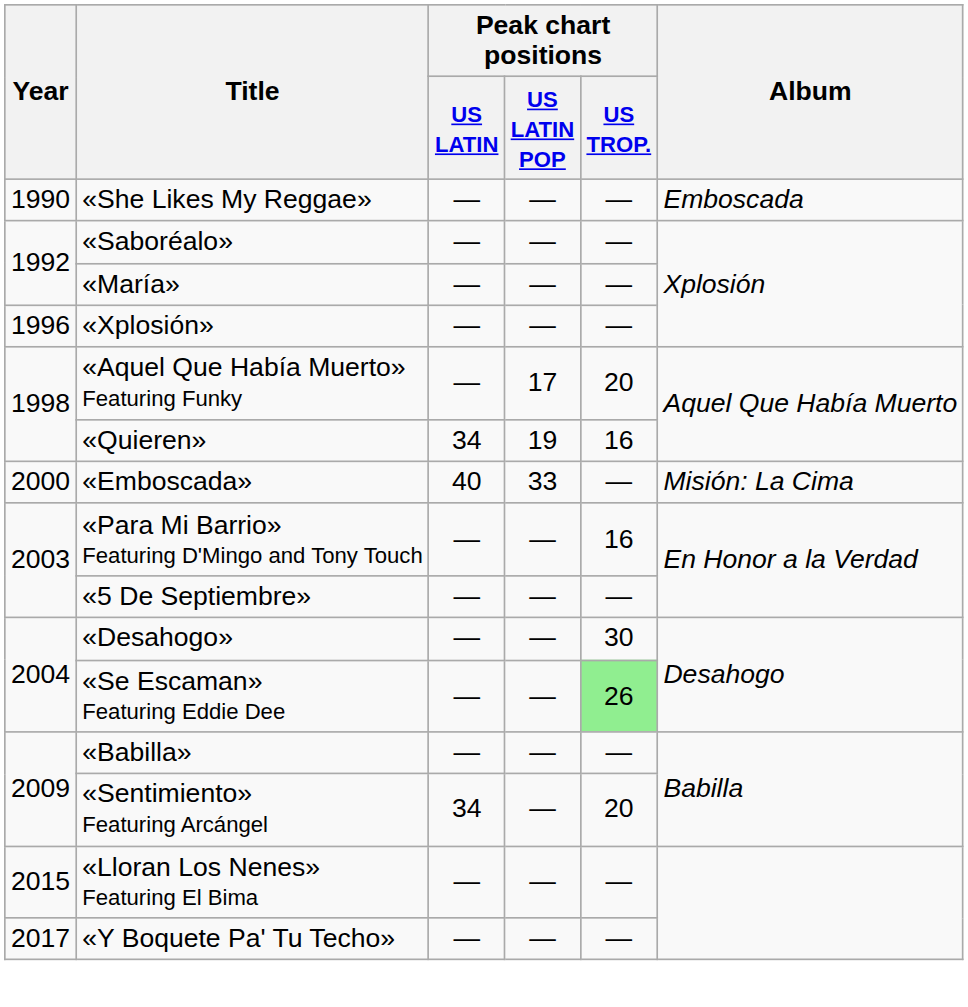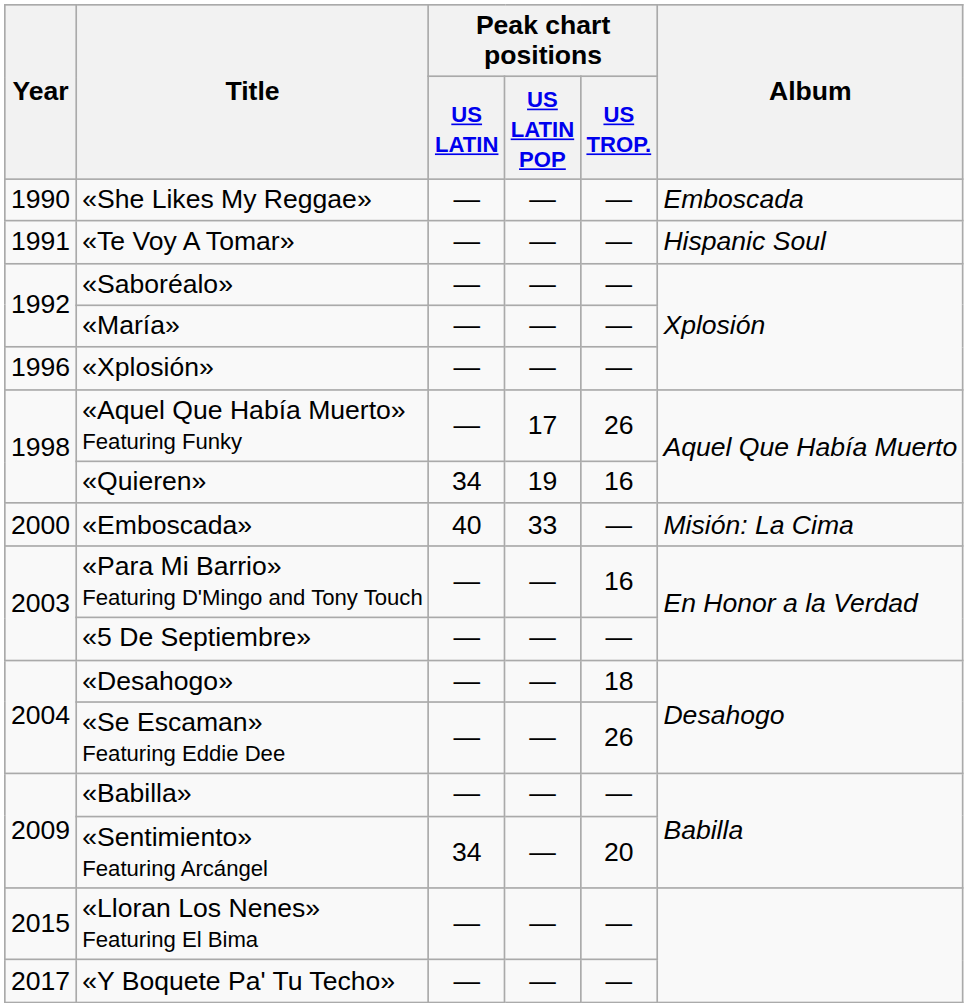 <table class="wikitable">
 <tr>
 <th align="center" rowspan="2">Year</th>
 <th align="center" rowspan="2">Title</th>
 <th colspan="3">Peak chart positions</th>
 <th align="center" rowspan="2">Album</th>
 </tr>
 <tr>
 <th width="30"><small><a href='#'>US<br>LATIN</a></small></th>
 <th width="30"><small><a href='#'>US<br>LATIN POP</a></small></th>
 <th width="30"><small><a href='#'>US<br>TROP.</a></small></th>
 </tr>
 <tr>
 <td align="center">1990</td>
 <td>«She Likes My Reggae»</td>
 <td align="center">—</td>
 <td align="center">—</td>
 <td align="center">—</td>
 <td><em>Emboscada</em></td>
+</tr>
+<tr>
+<td align="center">1991</td>
+<td>«Te Voy A Tomar»</td>
+<td align="center">—</td>
+<td align="center">—</td>
+<td align="center">—</td>
+<td><em>Hispanic Soul</em></td>
 </tr>
 <tr>
 <td align="center" rowspan="2">1992</td>
 <td>«Saboréalo»</td>
 <td align="center">—</td>
 <td align="center">—</td>
 <td align="center">—</td>
 <td rowspan="3"><em>Xplosión</em></td>
 </tr>
 <tr>
 <td>«María»</td>
 <td align="center">—</td>
 <td align="center">—</td>
 <td align="center">—</td>
 </tr>
 <tr>
 <td align="center">1996</td>
 <td>«Xplosión»</td>
 <td align="center">—</td>
 <td align="center">—</td>
 <td align="center">—</td>
 </tr>
 <tr>
 <td align="center" rowspan="2">1998</td>
 <td>«Aquel Que Había Muerto»<br><small>Featuring Funky</small></td>
 <td align="center">—</td>
 <td align="center">17</td>
-<td align="center">20</td>
+<td align="center">26</td>
 <td rowspan="2"><em>Aquel Que Había Muerto</em></td>
 </tr>
 <tr>
 <td>«Quieren»</td>
 <td align="center">34</td>
 <td align="center">19</td>
 <td align="center">16</td>
 </tr>
 <tr>
 <td align="center">2000</td>
 <td>«Emboscada»</td>
 <td align="center">40</td>
 <td align="center">33</td>
 <td align="center">—</td>
 <td><em>Misión: La Cima</em></td>
 </tr>
 <tr>
 <td align="center" rowspan="2">2003</td>
 <td>«Para Mi Barrio»<br><small>Featuring D'Mingo and Tony Touch</small></td>
 <td align="center">—</td>
 <td align="center">—</td>
 <td align="center">16</td>
 <td rowspan="2"><em>En Honor a la Verdad</em></td>
 </tr>
 <tr>
 <td>«5 De Septiembre»</td>
 <td align="center">—</td>
 <td align="center">—</td>
 <td align="center">—</td>
 </tr>
 <tr>
 <td align="center" rowspan="2">2004</td>
 <td>«Desahogo»</td>
 <td align="center">—</td>
 <td align="center">—</td>
-<td align="center">30</td>
+<td align="center">18</td>
 <td rowspan="2"><em>Desahogo</em></td>
 </tr>
 <tr>
 <td>«Se Escaman»<br><small>Featuring Eddie Dee</small></td>
 <td align="center">—</td>
 <td align="center">—</td>
-<td align="center" style="background: lightgreen;">26</td>
+<td align="center">26</td>
 </tr>
 <tr>
 <td align="center" rowspan="2">2009</td>
 <td>«Babilla»</td>
 <td align="center">—</td>
 <td align="center">—</td>
 <td align="center">—</td>
 <td rowspan="2"><em>Babilla</em></td>
 </tr>
 <tr>
 <td>«Sentimiento»<br><small>Featuring Arcángel</small></td>
 <td align="center">34</td>
 <td align="center">—</td>
 <td align="center">20</td>
 </tr>
 <tr>
 <td align="center">2015</td>
 <td>«Lloran Los Nenes»<br><small>Featuring El Bima</small></td>
 <td align="center">—</td>
 <td align="center">—</td>
 <td align="center">—</td>
 </tr>
 <tr>
 <td align="center">2017</td>
 <td>«Y Boquete Pa' Tu Techo»</td>
 <td align="center">—</td>
 <td align="center">—</td>
 <td align="center">—</td>
 </tr>
 </table>
